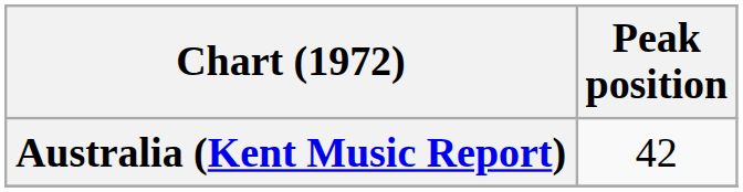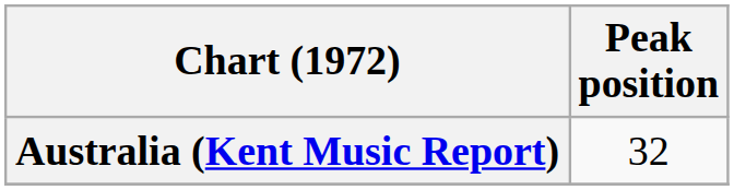 <table class="wikitable sortable plainrowheaders" style="text-align:center">
 <tr>
 <th>Chart (1972)</th>
 <th>Peak<br>position</th>
 </tr>
 <tr>
 <th scope="row">Australia (<a href='#'>Kent Music Report</a>)</th>
-<td>42</td>
+<td>32</td>
 </tr>
 <tr>
 </tr>
 </table>
